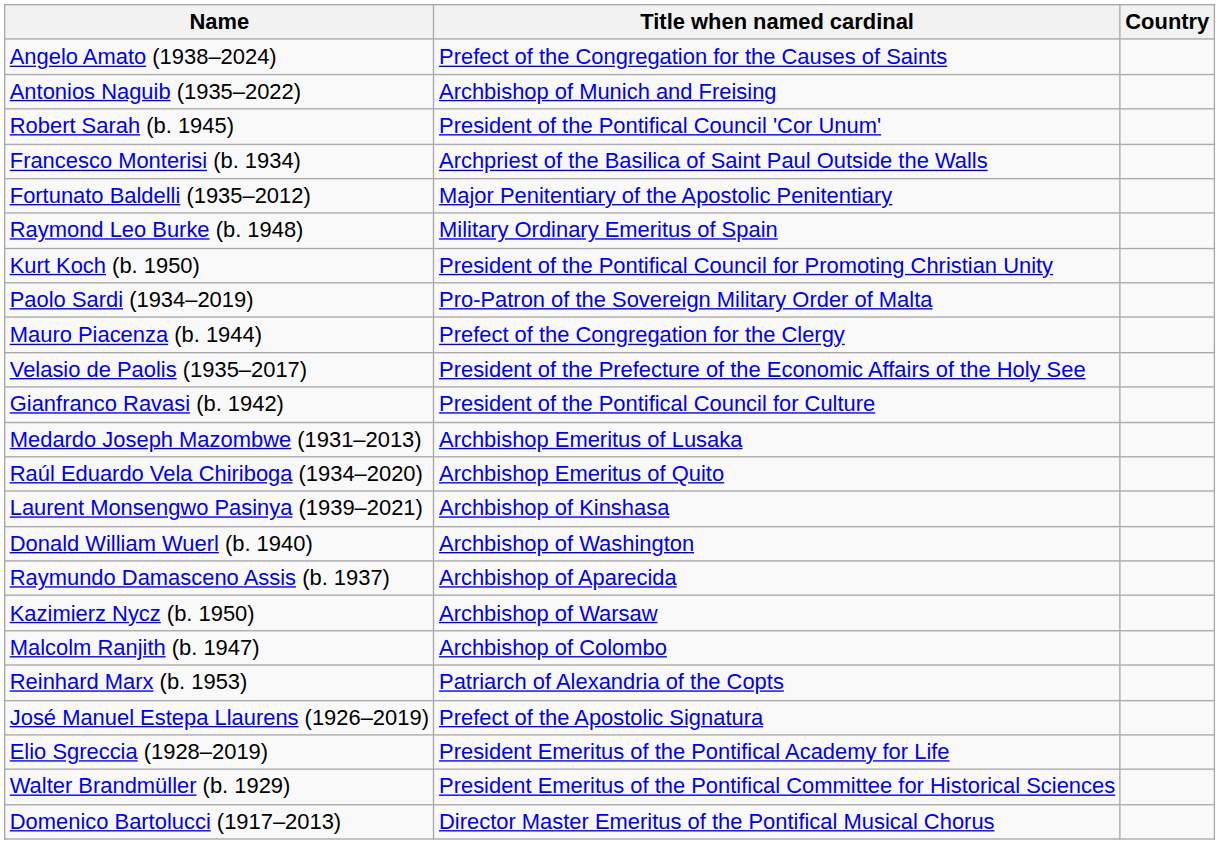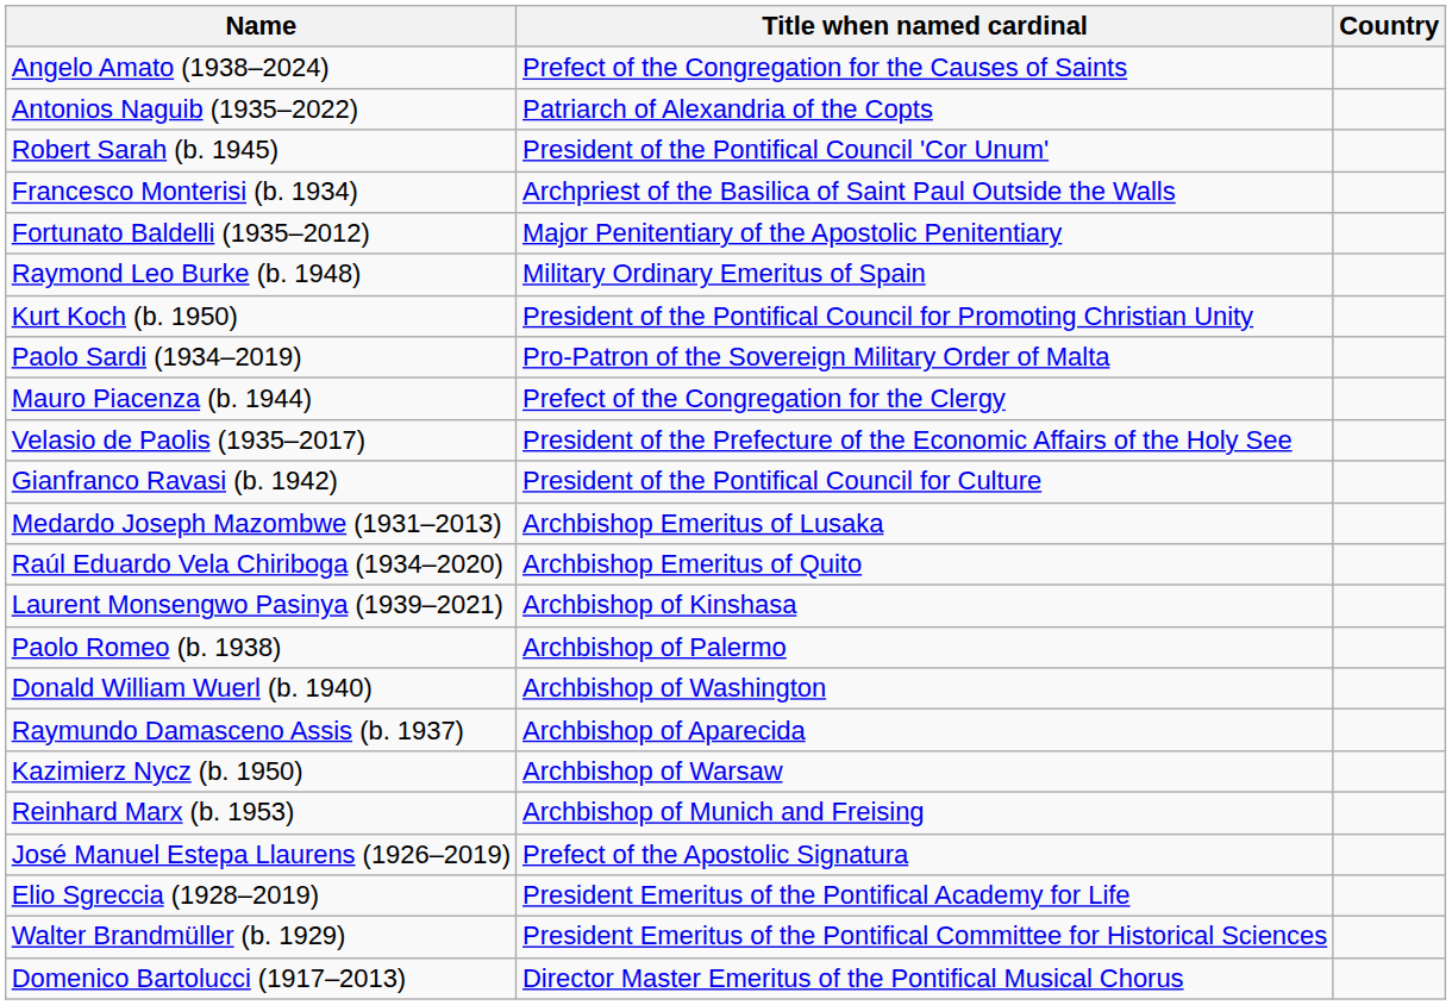 <table class="wikitable sortable">
 <tr>
 <th>Name</th>
 <th>Title when named cardinal</th>
 <th>Country</th>
 </tr>
 <tr>
 <td><a href='#'>Angelo Amato</a> (1938–2024)</td>
 <td><a href='#'>Prefect of the Congregation for the Causes of Saints</a></td>
 <td></td>
 </tr>
 <tr>
 <td><a href='#'>Antonios Naguib</a> (1935–2022)</td>
-<td><a href='#'>Archbishop of Munich and Freising</a></td>
+<td><a href='#'>Patriarch of Alexandria of the Copts</a></td>
 <td></td>
 </tr>
 <tr>
 <td><a href='#'>Robert Sarah</a> (b. 1945)</td>
 <td><a href='#'>President of the Pontifical Council 'Cor Unum'</a></td>
 <td></td>
 </tr>
 <tr>
 <td><a href='#'>Francesco Monterisi</a> (b. 1934)</td>
 <td><a href='#'>Archpriest of the Basilica of Saint Paul Outside the Walls</a></td>
 <td></td>
 </tr>
 <tr>
 <td><a href='#'>Fortunato Baldelli</a> (1935–2012)</td>
 <td><a href='#'>Major Penitentiary of the Apostolic Penitentiary</a></td>
 <td></td>
 </tr>
 <tr>
 <td><a href='#'>Raymond Leo Burke</a> (b. 1948)</td>
 <td><a href='#'>Military Ordinary Emeritus of Spain</a></td>
 <td></td>
 </tr>
 <tr>
 <td><a href='#'>Kurt Koch</a> (b. 1950)</td>
 <td><a href='#'>President of the Pontifical Council for Promoting Christian Unity</a></td>
 <td></td>
 </tr>
 <tr>
 <td><a href='#'>Paolo Sardi</a> (1934–2019)</td>
 <td><a href='#'>Pro-Patron of the Sovereign Military Order of Malta</a></td>
 <td></td>
 </tr>
 <tr>
 <td><a href='#'>Mauro Piacenza</a> (b. 1944)</td>
 <td><a href='#'>Prefect of the Congregation for the Clergy</a></td>
 <td></td>
 </tr>
 <tr>
 <td><a href='#'>Velasio de Paolis</a> (1935–2017)</td>
 <td><a href='#'>President of the Prefecture of the Economic Affairs of the Holy See</a></td>
 <td></td>
 </tr>
 <tr>
 <td><a href='#'>Gianfranco Ravasi</a> (b. 1942)</td>
 <td><a href='#'>President of the Pontifical Council for Culture</a></td>
 <td></td>
 </tr>
 <tr>
 <td><a href='#'>Medardo Joseph Mazombwe</a> (1931–2013)</td>
 <td><a href='#'>Archbishop Emeritus of Lusaka</a></td>
 <td></td>
 </tr>
 <tr>
 <td><a href='#'>Raúl Eduardo Vela Chiriboga</a> (1934–2020)</td>
 <td><a href='#'>Archbishop Emeritus of Quito</a></td>
 <td></td>
 </tr>
 <tr>
 <td><a href='#'>Laurent Monsengwo Pasinya</a> (1939–2021)</td>
 <td><a href='#'>Archbishop of Kinshasa</a></td>
 <td></td>
 </tr>
 <tr>
+<td><a href='#'>Paolo Romeo</a> (b. 1938)</td>
+<td><a href='#'>Archbishop of Palermo</a></td>
+<td></td>
+</tr>
+<tr>
 <td><a href='#'>Donald William Wuerl</a> (b. 1940)</td>
 <td><a href='#'>Archbishop of Washington</a></td>
 <td></td>
 </tr>
 <tr>
 <td><a href='#'>Raymundo Damasceno Assis</a> (b. 1937)</td>
 <td><a href='#'>Archbishop of Aparecida</a></td>
 <td></td>
 </tr>
 <tr>
 <td><a href='#'>Kazimierz Nycz</a> (b. 1950)</td>
 <td><a href='#'>Archbishop of Warsaw</a></td>
 <td></td>
 </tr>
 <tr>
-<td><a href='#'>Malcolm Ranjith</a> (b. 1947)</td>
-<td><a href='#'>Archbishop of Colombo</a></td>
-<td></td>
-</tr>
-<tr>
 <td><a href='#'>Reinhard Marx</a> (b. 1953)</td>
-<td><a href='#'>Patriarch of Alexandria of the Copts</a></td>
+<td><a href='#'>Archbishop of Munich and Freising</a></td>
 <td></td>
 </tr>
 <tr>
 <td><a href='#'>José Manuel Estepa Llaurens</a> (1926–2019)</td>
 <td><a href='#'>Prefect of the Apostolic Signatura</a></td>
 <td></td>
 </tr>
 <tr>
 <td><a href='#'>Elio Sgreccia</a> (1928–2019)</td>
 <td><a href='#'>President Emeritus of the Pontifical Academy for Life</a></td>
 <td></td>
 </tr>
 <tr>
 <td><a href='#'>Walter Brandmüller</a> (b. 1929)</td>
 <td><a href='#'>President Emeritus of the Pontifical Committee for Historical Sciences</a></td>
 <td></td>
 </tr>
 <tr>
 <td><a href='#'>Domenico Bartolucci</a> (1917–2013)</td>
 <td><a href='#'>Director Master Emeritus of the Pontifical Musical Chorus</a></td>
 <td></td>
 </tr>
 </table>
